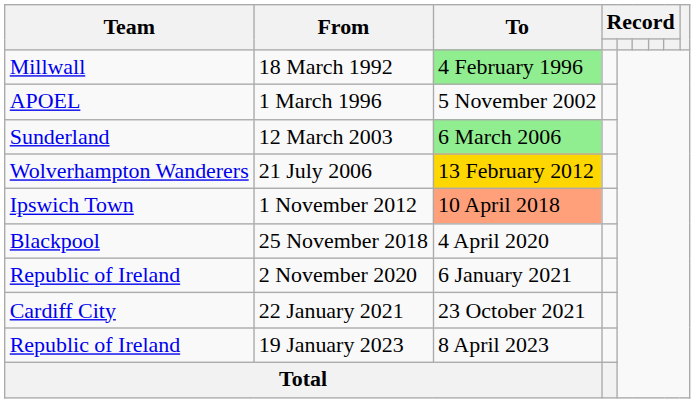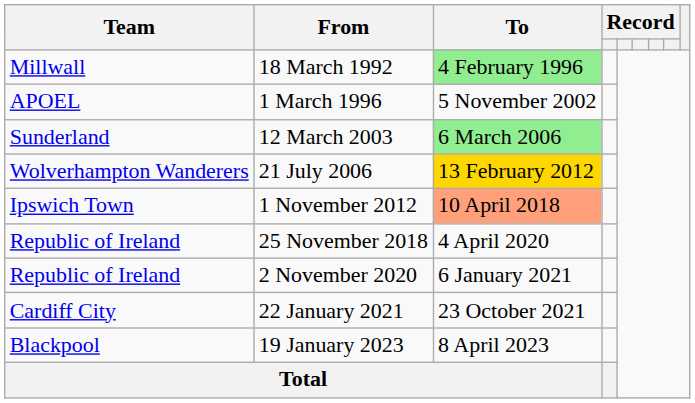 <table class=wikitable style="text-align: left">
 <tr>
 <th rowspan=2>Team</th>
 <th rowspan=2>From</th>
 <th rowspan=2>To</th>
 <th colspan=5>Record</th>
 <th rowspan=2></th>
 </tr>
 <tr>
 <th></th>
 <th></th>
 <th></th>
 <th></th>
 <th></th>
 </tr>
 <tr>
 <td><a href='#'>Millwall</a></td>
 <td>18 March 1992</td>
 <td style="background: lightgreen;">4 February 1996<br></td>
 <td style="text-align: center"></td>
 </tr>
 <tr>
 <td><a href='#'>APOEL</a></td>
 <td>1 March 1996</td>
 <td>5 November 2002<br></td>
 <td style="text-align: center"></td>
 </tr>
 <tr>
 <td><a href='#'>Sunderland</a></td>
 <td>12 March 2003</td>
 <td style="background: lightgreen;">6 March 2006<br></td>
 <td style="text-align: center"></td>
 </tr>
 <tr>
 <td><a href='#'>Wolverhampton Wanderers</a></td>
 <td>21 July 2006</td>
 <td style="background: gold;">13 February 2012<br></td>
 <td style="text-align: center"></td>
 </tr>
 <tr>
 <td><a href='#'>Ipswich Town</a></td>
 <td>1 November 2012</td>
 <td style="background: lightsalmon;">10 April 2018<br></td>
 <td style="text-align: center"></td>
 </tr>
 <tr>
-<td><a href='#'>Blackpool</a></td>
+<td><a href='#'>Republic of Ireland</a></td>
 <td>25 November 2018</td>
 <td>4 April 2020<br></td>
 <td style="text-align: center"></td>
 </tr>
 <tr>
 <td><a href='#'>Republic of Ireland</a></td>
 <td>2 November 2020</td>
 <td>6 January 2021<br></td>
 <td style="text-align: center"></td>
 </tr>
 <tr>
 <td><a href='#'>Cardiff City</a></td>
 <td>22 January 2021</td>
 <td>23 October 2021<br></td>
 <td style="text-align: center"></td>
 </tr>
 <tr>
-<td><a href='#'>Republic of Ireland</a></td>
+<td><a href='#'>Blackpool</a></td>
 <td>19 January 2023</td>
 <td>8 April 2023<br></td>
 <td style="text-align: center"></td>
 </tr>
 <tr>
 <th colspan=3>Total<br></th>
 <th></th>
 </tr>
 </table>
